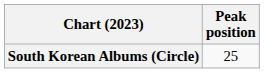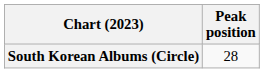 <table class="wikitable plainrowheaders" style="text-align:center">
 <tr>
 <th scope="col">Chart (2023)</th>
 <th scope="col">Peak<br>position</th>
 </tr>
 <tr>
 <th scope="row">South Korean Albums (Circle)</th>
-<td>25</td>
+<td>28</td>
 </tr>
 </table>
